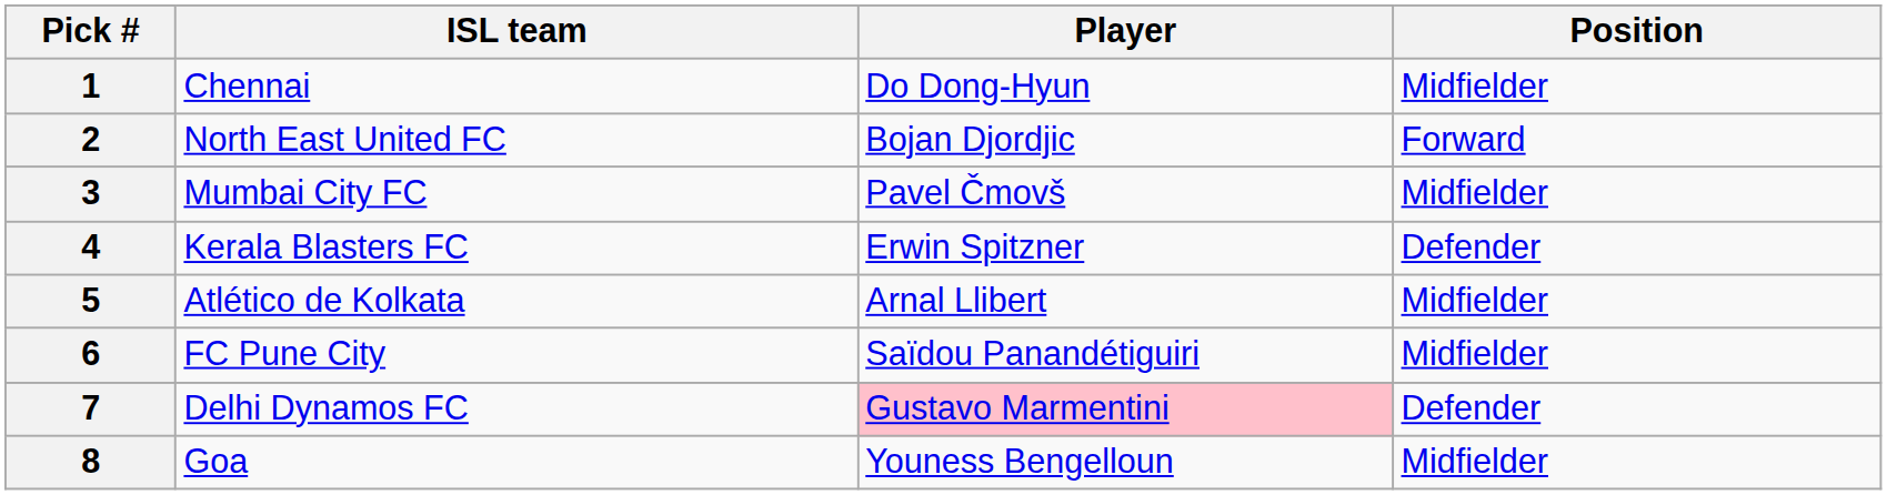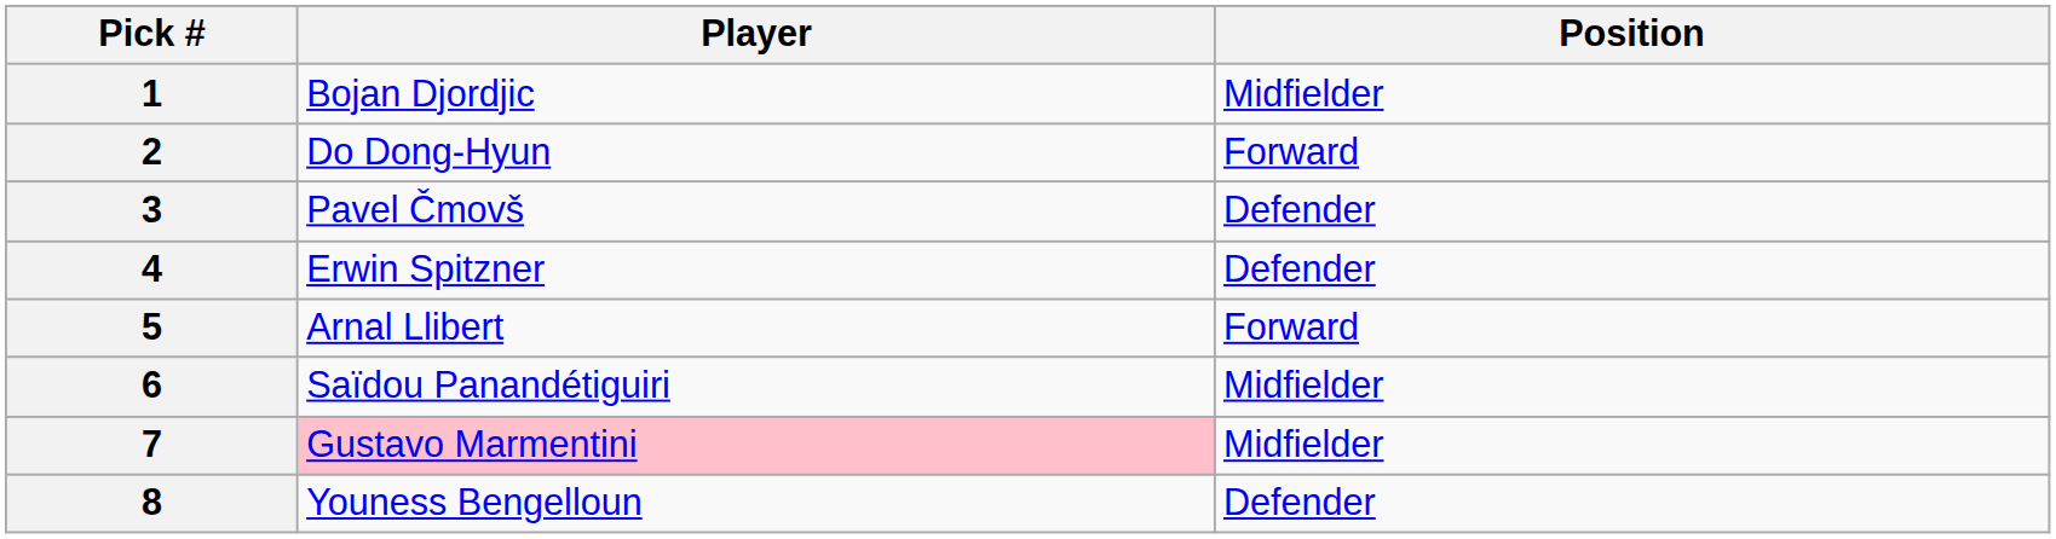 <table class="wikitable sortable" style="width:70%">
 <tr>
 <th width=7%>Pick #</th>
-<th width=28%>ISL team</th>
 <th width=22%>Player</th>
 <th width=20%>Position</th>
 </tr>
 <tr>
 <th>1</th>
-<td><a href='#'>Chennai</a></td>
-<td> <a href='#'>Do Dong-Hyun</a></td>
+<td> <a href='#'>Bojan Djordjic</a></td>
 <td><a href='#'>Midfielder</a></td>
 </tr>
 <tr>
 <th>2</th>
-<td><a href='#'>North East United FC</a></td>
-<td> <a href='#'>Bojan Djordjic</a></td>
+<td> <a href='#'>Do Dong-Hyun</a></td>
 <td><a href='#'>Forward</a></td>
 </tr>
 <tr>
 <th>3</th>
-<td><a href='#'>Mumbai City FC</a></td>
 <td> <a href='#'>Pavel Čmovš</a></td>
-<td><a href='#'>Midfielder</a></td>
+<td><a href='#'>Defender</a></td>
 </tr>
 <tr>
 <th>4</th>
-<td><a href='#'>Kerala Blasters FC</a></td>
 <td> <a href='#'>Erwin Spitzner</a></td>
 <td><a href='#'>Defender</a></td>
 </tr>
 <tr>
 <th>5</th>
-<td><a href='#'>Atlético de Kolkata</a></td>
 <td> <a href='#'>Arnal Llibert</a></td>
-<td><a href='#'>Midfielder</a></td>
+<td><a href='#'>Forward</a></td>
 </tr>
 <tr>
 <th>6</th>
-<td><a href='#'>FC Pune City</a></td>
 <td> <a href='#'>Saïdou Panandétiguiri</a></td>
 <td><a href='#'>Midfielder</a></td>
 </tr>
 <tr>
 <th>7</th>
-<td><a href='#'>Delhi Dynamos FC</a></td>
 <td style="background: pink;"> <a href='#'>Gustavo Marmentini</a></td>
-<td><a href='#'>Defender</a></td>
+<td><a href='#'>Midfielder</a></td>
 </tr>
 <tr>
 <th>8</th>
-<td><a href='#'>Goa</a></td>
 <td> <a href='#'>Youness Bengelloun</a></td>
-<td><a href='#'>Midfielder</a></td>
+<td><a href='#'>Defender</a></td>
 </tr>
 </table>
